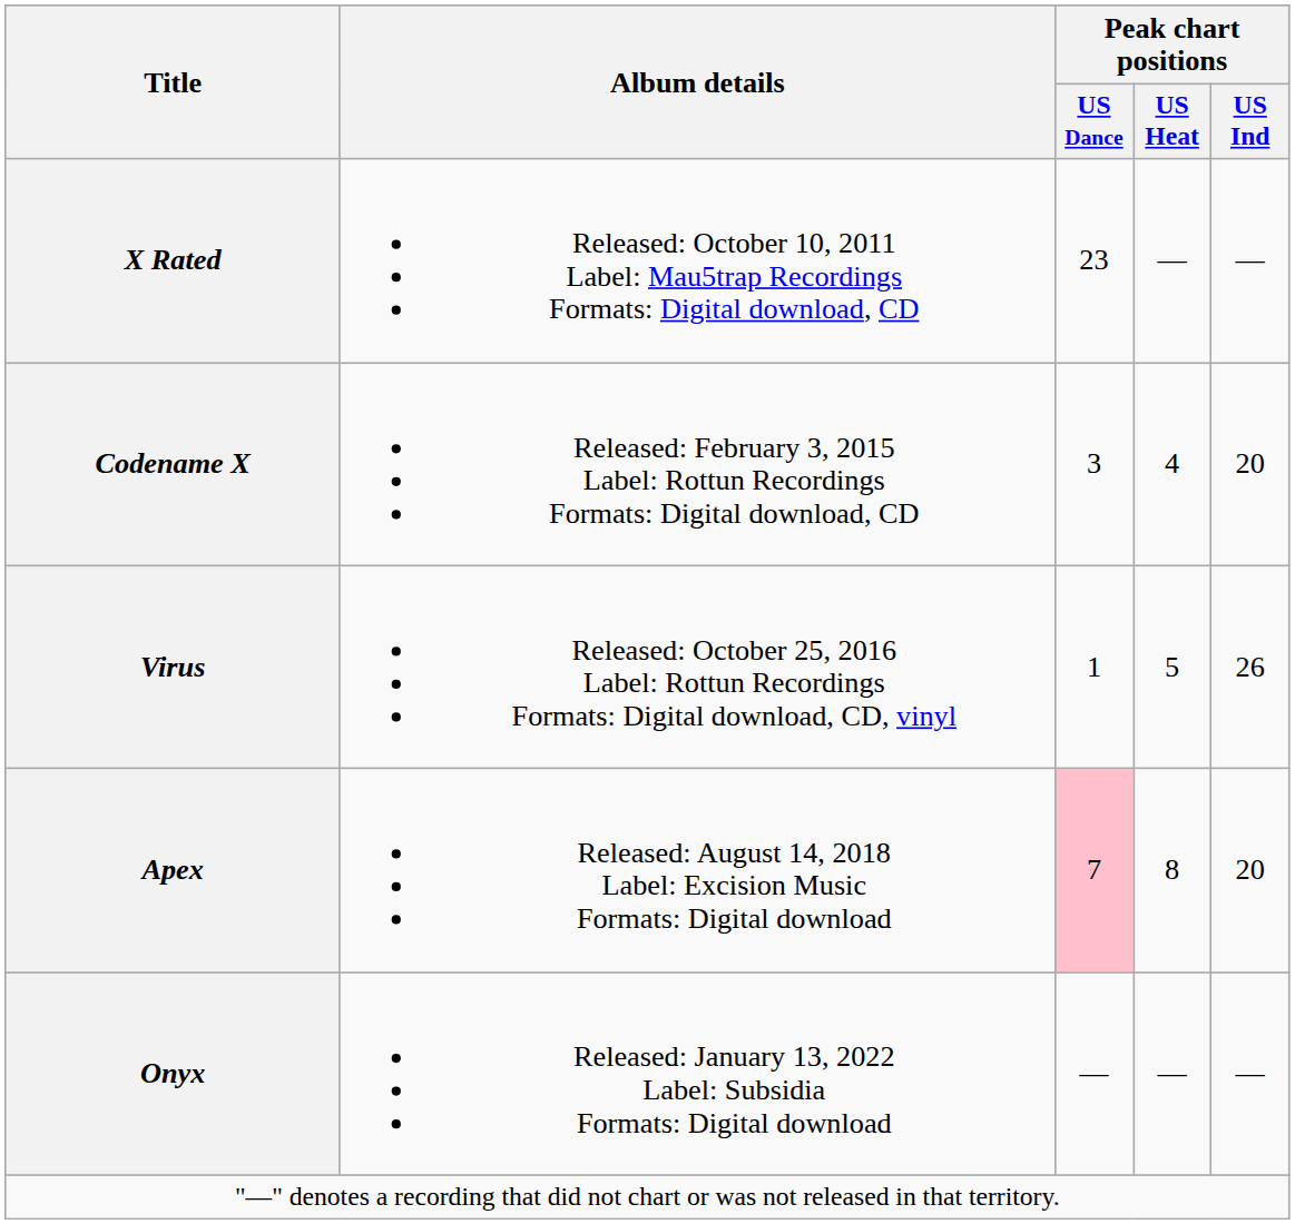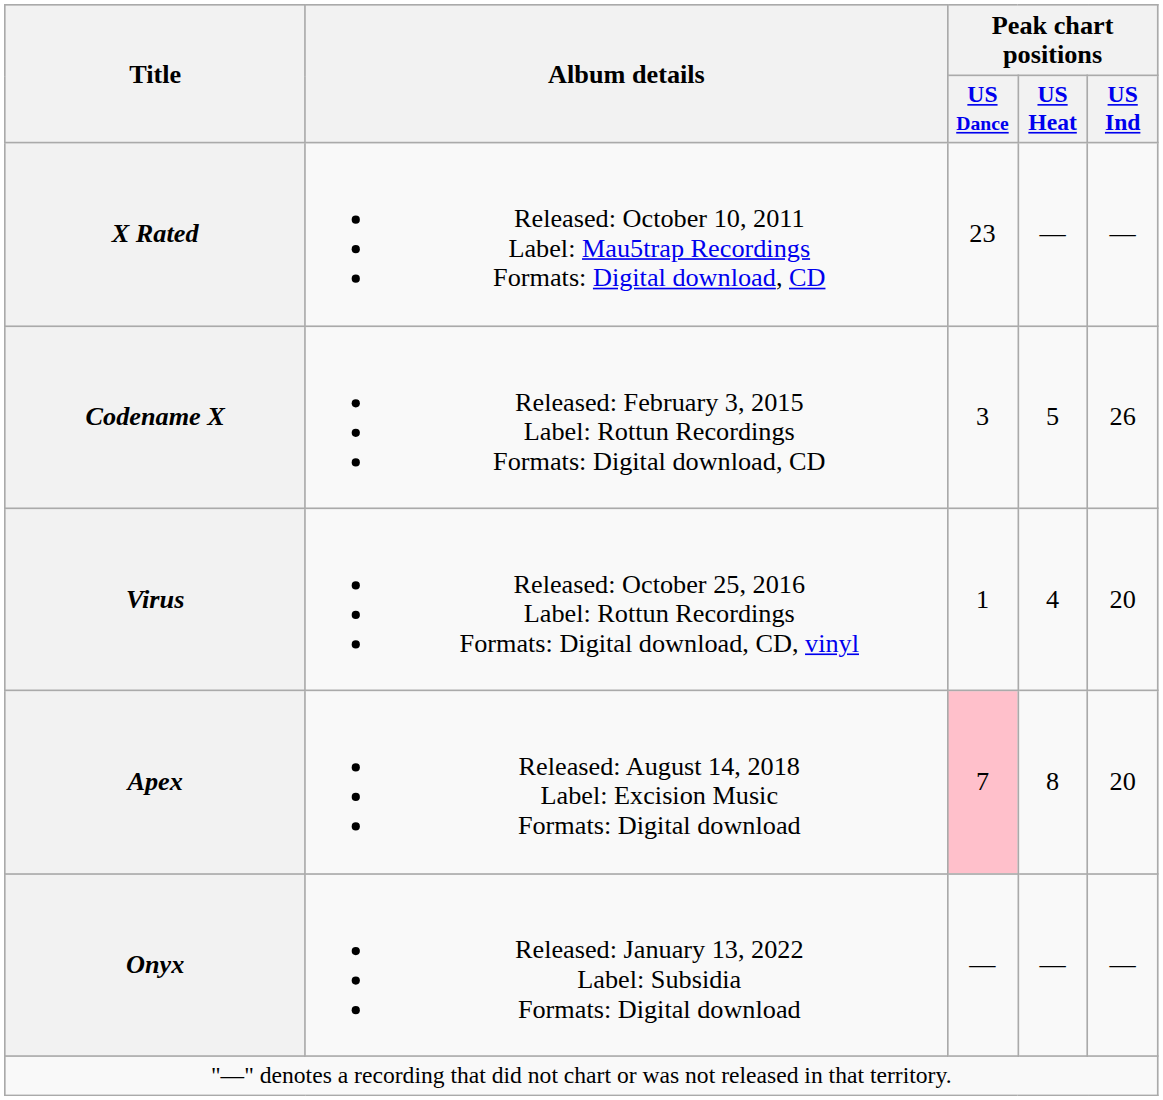 <table class="wikitable plainrowheaders" style="text-align:center;">
 <tr>
 <th rowspan="2" scope="col" style="width:11em;">Title</th>
 <th rowspan="2" scope="col" style="width:24em;">Album details</th>
 <th colspan="3" scope="col">Peak chart positions</th>
 </tr>
 <tr>
 <th scope="col" style="width:2.5em;font-size:90%;"><a href='#'>US<br><small>Dance</small></a><br></th>
 <th scope="col" style="width:2.5em;font-size:90%;"><a href='#'>US<br>Heat</a><br></th>
 <th scope="col" style="width:2.5em;font-size:90%;"><a href='#'>US<br>Ind</a><br></th>
 </tr>
 <tr>
 <th scope="row"><em>X Rated</em></th>
 <td><br><ul><li>Released: October 10, 2011</li><li>Label: <a href='#'>Mau5trap Recordings</a></li><li>Formats: <a href='#'>Digital download</a>, <a href='#'>CD</a></li></ul></td>
 <td>23</td>
 <td>—</td>
 <td>—</td>
 </tr>
 <tr>
 <th scope="row"><em>Codename X</em></th>
 <td><br><ul><li>Released: February 3, 2015</li><li>Label: Rottun Recordings</li><li>Formats: Digital download, CD</li></ul></td>
 <td>3</td>
-<td>4</td>
-<td>20</td>
+<td>5</td>
+<td>26</td>
 </tr>
 <tr>
 <th scope="row"><em>Virus</em></th>
 <td><br><ul><li>Released: October 25, 2016</li><li>Label: Rottun Recordings</li><li>Formats: Digital download, CD, <a href='#'>vinyl</a></li></ul></td>
 <td>1</td>
-<td>5</td>
-<td>26</td>
+<td>4</td>
+<td>20</td>
 </tr>
 <tr>
 <th scope="row"><em>Apex</em></th>
 <td><br><ul><li>Released: August 14, 2018</li><li>Label: Excision Music</li><li>Formats: Digital download</li></ul></td>
 <td style="background: pink;">7</td>
 <td>8</td>
 <td>20</td>
 </tr>
 <tr>
 <th scope="row"><em>Onyx</em></th>
 <td><br><ul><li>Released: January 13, 2022</li><li>Label: Subsidia</li><li>Formats: Digital download</li></ul></td>
 <td>—</td>
 <td>—</td>
 <td>—</td>
 </tr>
 <tr>
 <td colspan="5" style="font-size:90%">"—" denotes a recording that did not chart or was not released in that territory.</td>
 </tr>
 </table>
